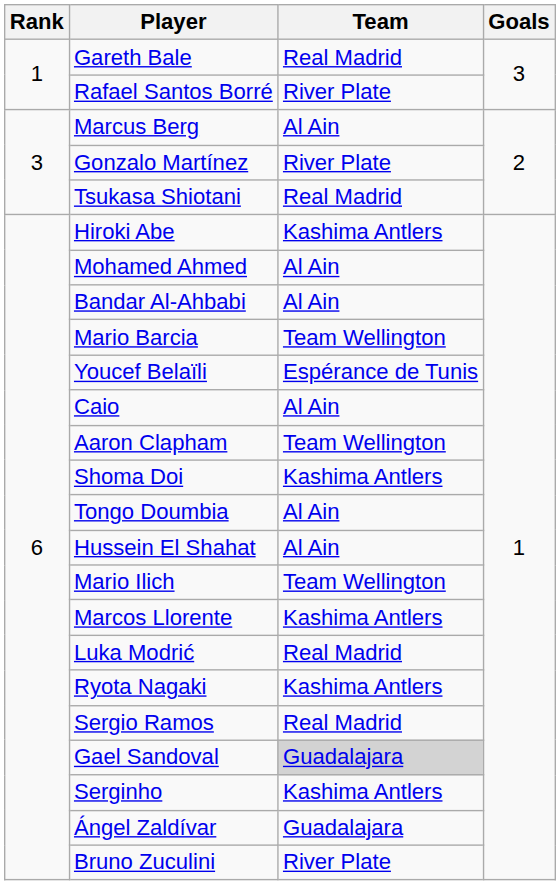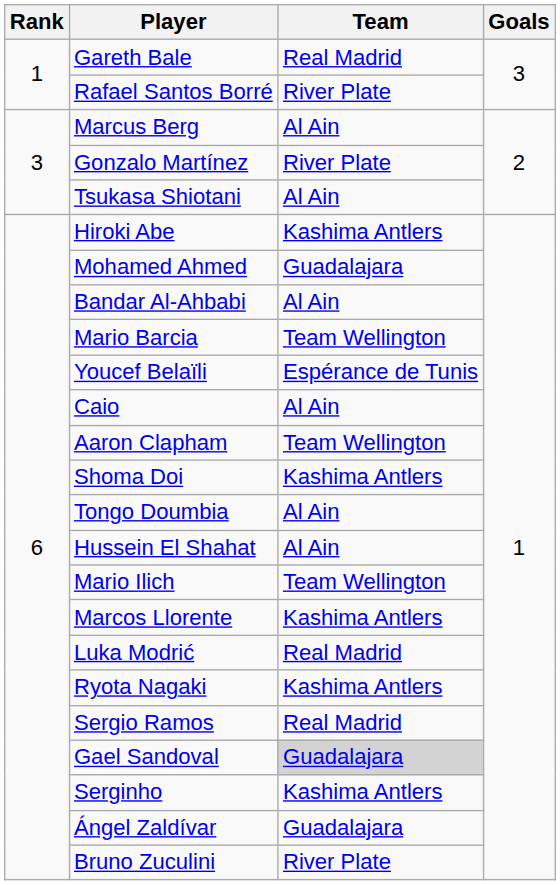 <table class="wikitable" style="text-align:center">
 <tr>
 <th>Rank</th>
 <th>Player</th>
 <th>Team</th>
 <th>Goals</th>
 </tr>
 <tr>
 <td rowspan=2>1</td>
 <td style="text-align:left"> <a href='#'>Gareth Bale</a></td>
 <td style="text-align:left"> <a href='#'>Real Madrid</a></td>
 <td rowspan=2>3</td>
 </tr>
 <tr>
 <td style="text-align:left"> <a href='#'>Rafael Santos Borré</a></td>
 <td style="text-align:left"> <a href='#'>River Plate</a></td>
 </tr>
 <tr>
 <td rowspan=3>3</td>
 <td style="text-align:left"> <a href='#'>Marcus Berg</a></td>
 <td style="text-align:left"> <a href='#'>Al Ain</a></td>
 <td rowspan=3>2</td>
 </tr>
 <tr>
 <td style="text-align:left"> <a href='#'>Gonzalo Martínez</a></td>
 <td style="text-align:left"> <a href='#'>River Plate</a></td>
 </tr>
 <tr>
 <td style="text-align:left"> <a href='#'>Tsukasa Shiotani</a></td>
-<td style="text-align:left"> <a href='#'>Real Madrid</a></td>
+<td style="text-align:left"> <a href='#'>Al Ain</a></td>
 </tr>
 <tr>
 <td rowspan=19>6</td>
 <td style="text-align:left"> <a href='#'>Hiroki Abe</a></td>
 <td style="text-align:left"> <a href='#'>Kashima Antlers</a></td>
 <td rowspan=19>1</td>
 </tr>
 <tr>
 <td style="text-align:left"> <a href='#'>Mohamed Ahmed</a></td>
-<td style="text-align:left"> <a href='#'>Al Ain</a></td>
+<td style="text-align:left"> <a href='#'>Guadalajara</a></td>
 </tr>
 <tr>
 <td style="text-align:left"> <a href='#'>Bandar Al-Ahbabi</a></td>
 <td style="text-align:left"> <a href='#'>Al Ain</a></td>
 </tr>
 <tr>
 <td style="text-align:left"> <a href='#'>Mario Barcia</a></td>
 <td style="text-align:left"> <a href='#'>Team Wellington</a></td>
 </tr>
 <tr>
 <td style="text-align:left"> <a href='#'>Youcef Belaïli</a></td>
 <td style="text-align:left"> <a href='#'>Espérance de Tunis</a></td>
 </tr>
 <tr>
 <td style="text-align:left"> <a href='#'>Caio</a></td>
 <td style="text-align:left"> <a href='#'>Al Ain</a></td>
 </tr>
 <tr>
 <td style="text-align:left"> <a href='#'>Aaron Clapham</a></td>
 <td style="text-align:left"> <a href='#'>Team Wellington</a></td>
 </tr>
 <tr>
 <td style="text-align:left"> <a href='#'>Shoma Doi</a></td>
 <td style="text-align:left"> <a href='#'>Kashima Antlers</a></td>
 </tr>
 <tr>
 <td style="text-align:left"> <a href='#'>Tongo Doumbia</a></td>
 <td style="text-align:left"> <a href='#'>Al Ain</a></td>
 </tr>
 <tr>
 <td style="text-align:left"> <a href='#'>Hussein El Shahat</a></td>
 <td style="text-align:left"> <a href='#'>Al Ain</a></td>
 </tr>
 <tr>
 <td style="text-align:left"> <a href='#'>Mario Ilich</a></td>
 <td style="text-align:left"> <a href='#'>Team Wellington</a></td>
 </tr>
 <tr>
 <td style="text-align:left"> <a href='#'>Marcos Llorente</a></td>
 <td style="text-align:left"> <a href='#'>Kashima Antlers</a></td>
 </tr>
 <tr>
 <td style="text-align:left"> <a href='#'>Luka Modrić</a></td>
 <td style="text-align:left"> <a href='#'>Real Madrid</a></td>
 </tr>
 <tr>
 <td style="text-align:left"> <a href='#'>Ryota Nagaki</a></td>
 <td style="text-align:left"> <a href='#'>Kashima Antlers</a></td>
 </tr>
 <tr>
 <td style="text-align:left"> <a href='#'>Sergio Ramos</a></td>
 <td style="text-align:left"> <a href='#'>Real Madrid</a></td>
 </tr>
 <tr>
 <td style="text-align:left"> <a href='#'>Gael Sandoval</a></td>
 <td style="background: lightgrey; text-align:left"> <a href='#'>Guadalajara</a></td>
 </tr>
 <tr>
 <td style="text-align:left"> <a href='#'>Serginho</a></td>
 <td style="text-align:left"> <a href='#'>Kashima Antlers</a></td>
 </tr>
 <tr>
 <td style="text-align:left"> <a href='#'>Ángel Zaldívar</a></td>
 <td style="text-align:left"> <a href='#'>Guadalajara</a></td>
 </tr>
 <tr>
 <td style="text-align:left"> <a href='#'>Bruno Zuculini</a></td>
 <td style="text-align:left"> <a href='#'>River Plate</a></td>
 </tr>
 </table>
